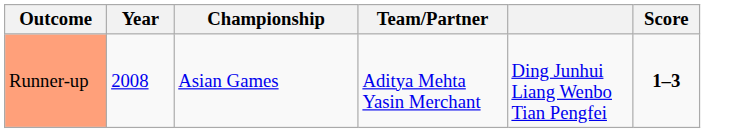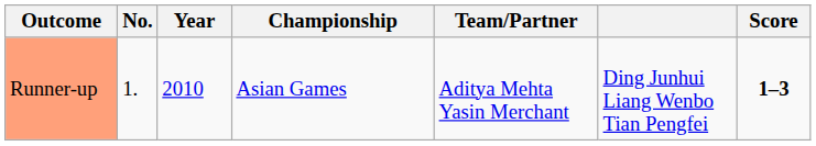 <table class="sortable wikitable">
 <tr>
 <th width="80">Outcome</th>
+<th width="20">No.</th>
 <th width="50">Year</th>
 <th width="150">Championship</th>
 <th width="120">Team/Partner</th>
 <th width="100"></th>
 <th width="50">Score</th>
 </tr>
 <tr>
 <td style="background:#ffa07a;">Runner-up</td>
-<td><a href='#'>2008</a></td>
+<td>1.</td>
+<td><a href='#'>2010</a></td>
 <td><a href='#'>Asian Games</a></td>
 <td><br><a href='#'>Aditya Mehta</a><br><a href='#'>Yasin Merchant</a></td>
 <td><br><a href='#'>Ding Junhui</a><br><a href='#'>Liang Wenbo</a><br><a href='#'>Tian Pengfei</a></td>
 <td align="center"><strong>1–3</strong></td>
 </tr>
 </table>
